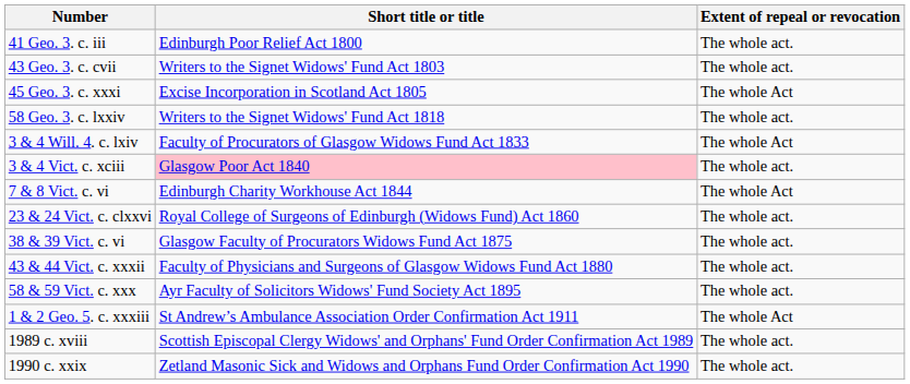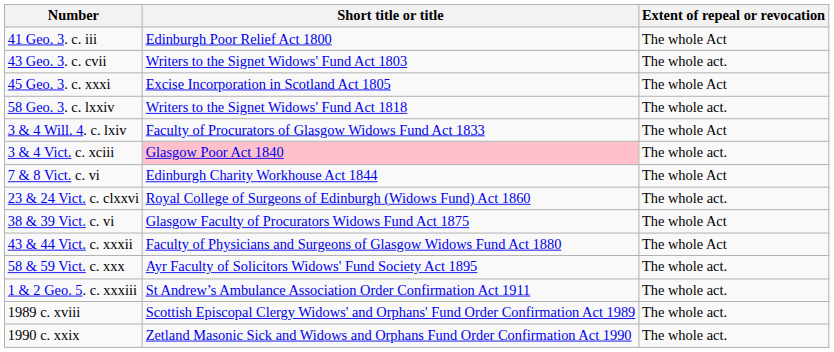 <table class="wikitable">
 <tr>
 <th>Number</th>
 <th>Short title or title</th>
 <th>Extent of repeal or revocation</th>
 </tr>
 <tr>
 <td><a href='#'>41 Geo. 3</a>. c. iii</td>
 <td><a href='#'>Edinburgh Poor Relief Act 1800</a></td>
-<td>The whole act.</td>
+<td>The whole Act</td>
 </tr>
 <tr>
 <td><a href='#'>43 Geo. 3</a>. c. cvii</td>
 <td><a href='#'>Writers to the Signet Widows' Fund Act 1803</a></td>
 <td>The whole act.</td>
 </tr>
 <tr>
 <td><a href='#'>45 Geo. 3</a>. c. xxxi</td>
 <td><a href='#'>Excise Incorporation in Scotland Act 1805</a></td>
 <td>The whole Act</td>
 </tr>
 <tr>
 <td><a href='#'>58 Geo. 3</a>. c. lxxiv</td>
 <td><a href='#'>Writers to the Signet Widows' Fund Act 1818</a></td>
 <td>The whole act.</td>
 </tr>
 <tr>
 <td><a href='#'>3 & 4 Will. 4</a>. c. lxiv</td>
 <td><a href='#'>Faculty of Procurators of Glasgow Widows Fund Act 1833</a></td>
 <td>The whole Act</td>
 </tr>
 <tr>
 <td><a href='#'>3 & 4 Vict.</a> c. xciii</td>
 <td style="background: pink;"><a href='#'>Glasgow Poor Act 1840</a></td>
 <td>The whole act.</td>
 </tr>
 <tr>
 <td><a href='#'>7 & 8 Vict.</a> c. vi</td>
 <td><a href='#'>Edinburgh Charity Workhouse Act 1844</a></td>
 <td>The whole Act</td>
 </tr>
 <tr>
 <td><a href='#'>23 & 24 Vict.</a> c. clxxvi</td>
 <td><a href='#'>Royal College of Surgeons of Edinburgh (Widows Fund) Act 1860</a></td>
 <td>The whole act.</td>
 </tr>
 <tr>
 <td><a href='#'>38 & 39 Vict.</a> c. vi</td>
 <td><a href='#'>Glasgow Faculty of Procurators Widows Fund Act 1875</a></td>
-<td>The whole act.</td>
+<td>The whole Act</td>
 </tr>
 <tr>
 <td><a href='#'>43 & 44 Vict.</a> c. xxxii</td>
 <td><a href='#'>Faculty of Physicians and Surgeons of Glasgow Widows Fund Act 1880</a></td>
-<td>The whole act.</td>
+<td>The whole Act</td>
 </tr>
 <tr>
 <td><a href='#'>58 & 59 Vict.</a> c. xxx</td>
 <td><a href='#'>Ayr Faculty of Solicitors Widows' Fund Society Act 1895</a></td>
 <td>The whole act.</td>
 </tr>
 <tr>
 <td><a href='#'>1 & 2 Geo. 5</a>. c. xxxiii</td>
 <td><a href='#'>St Andrew’s Ambulance Association Order Confirmation Act 1911</a></td>
-<td>The whole Act</td>
+<td>The whole act.</td>
 </tr>
 <tr>
 <td>1989 c. xviii</td>
 <td><a href='#'>Scottish Episcopal Clergy Widows' and Orphans' Fund Order Confirmation Act 1989</a></td>
 <td>The whole act.</td>
 </tr>
 <tr>
 <td>1990 c. xxix</td>
 <td><a href='#'>Zetland Masonic Sick and Widows and Orphans Fund Order Confirmation Act 1990</a></td>
 <td>The whole act.</td>
 </tr>
 </table>
